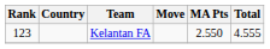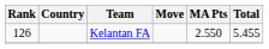 <table class="wikitable" style="text-align: center;">
 <tr>
 <th>Rank</th>
 <th>Country</th>
 <th>Team</th>
 <th>Move</th>
 <th>MA Pts</th>
 <th>Total</th>
 </tr>
 <tr>
-<td>123</td>
+<td>126</td>
 <td></td>
 <td><a href='#'>Kelantan FA</a></td>
 <td></td>
 <td>2.550</td>
-<td>4.555</td>
+<td>5.455</td>
 </tr>
 <tr>
 </tr>
 </table>
